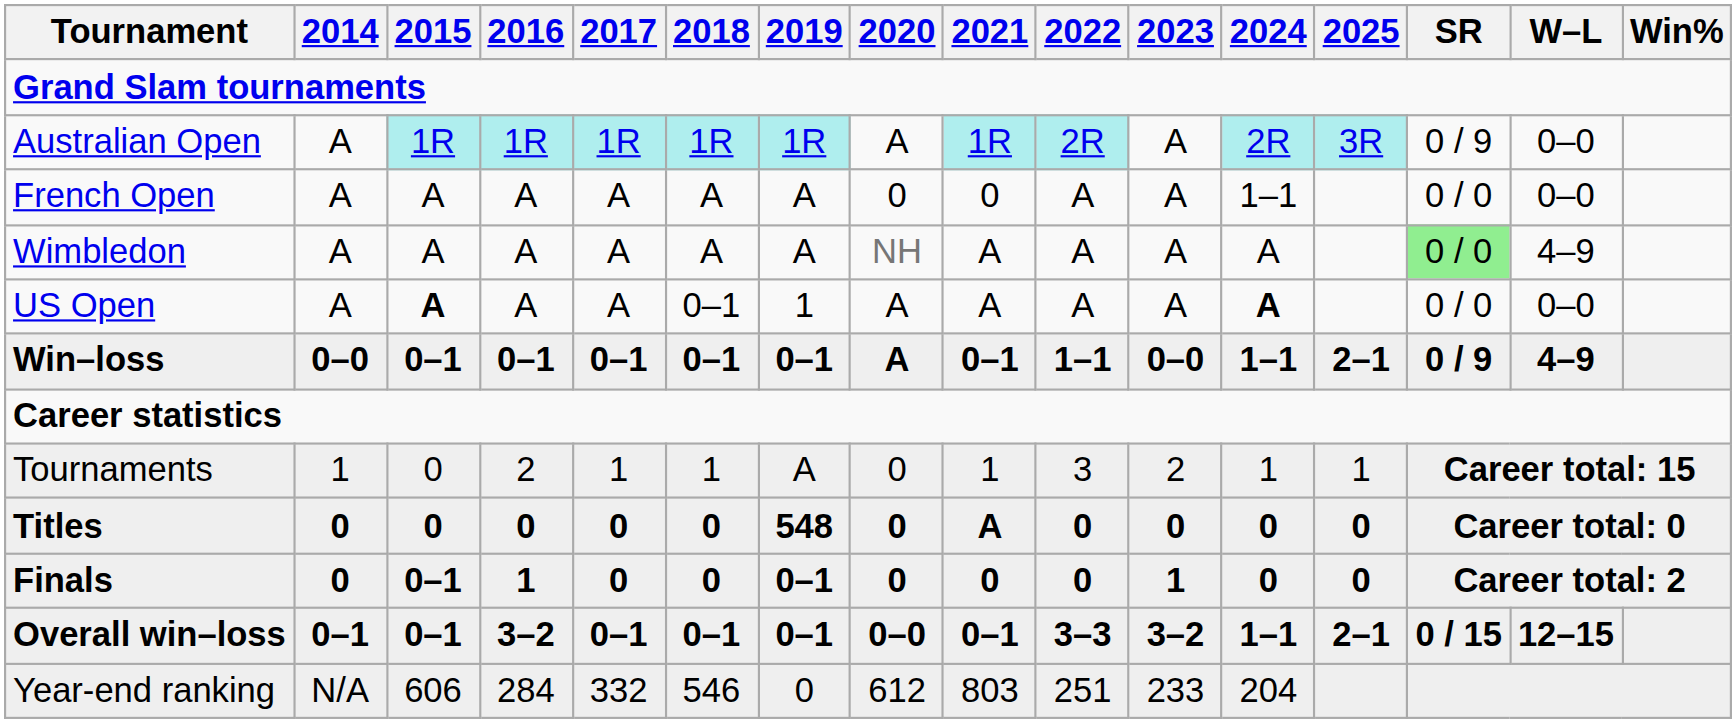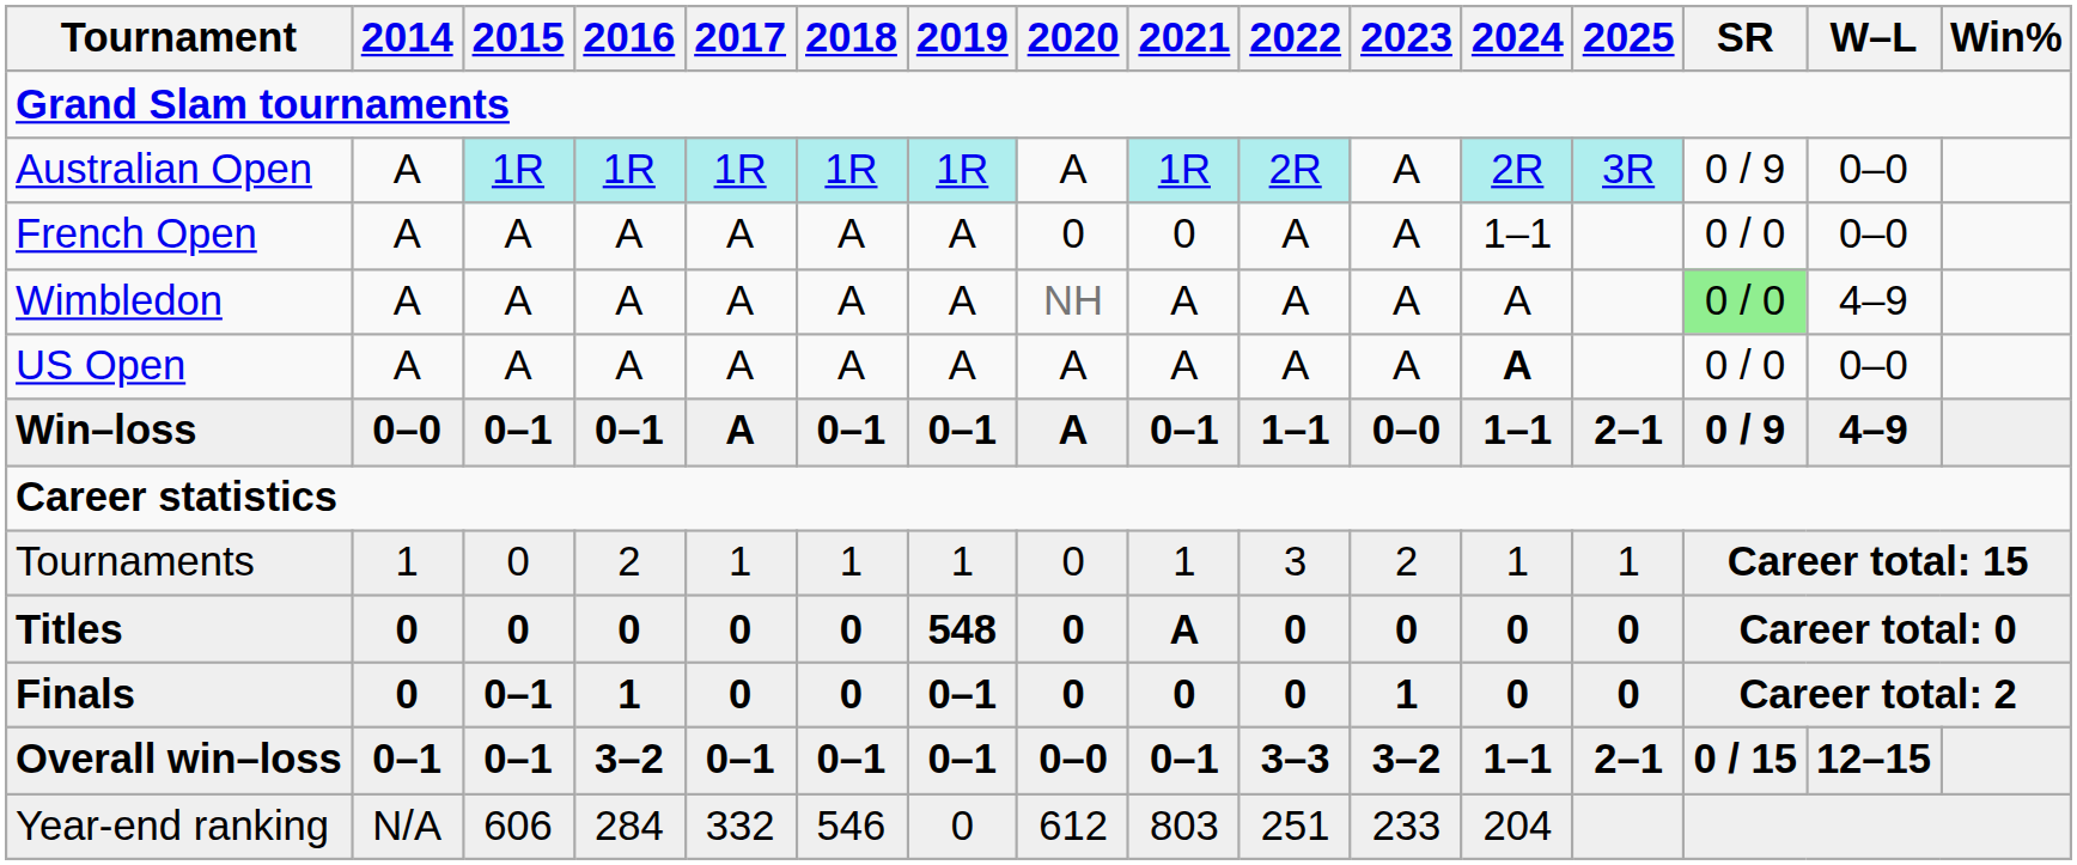 <table class="wikitable" style="text-align:center">
 <tr>
 <th>Tournament</th>
 <th><a href='#'>2014</a></th>
 <th><a href='#'>2015</a></th>
 <th><a href='#'>2016</a></th>
 <th><a href='#'>2017</a></th>
 <th><a href='#'>2018</a></th>
 <th><a href='#'>2019</a></th>
 <th><a href='#'>2020</a></th>
 <th><a href='#'>2021</a></th>
 <th><a href='#'>2022</a></th>
 <th><a href='#'>2023</a></th>
 <th><a href='#'>2024</a></th>
 <th><a href='#'>2025</a></th>
 <th>SR</th>
 <th>W–L</th>
 <th>Win%</th>
 </tr>
 <tr>
 <td colspan="16" align="left"><strong><a href='#'>Grand Slam tournaments</a></strong></td>
 </tr>
 <tr>
 <td align="left"><a href='#'>Australian Open</a></td>
 <td>A</td>
 <td bgcolor="afeeee"><a href='#'>1R</a></td>
 <td bgcolor="afeeee"><a href='#'>1R</a></td>
 <td bgcolor="afeeee"><a href='#'>1R</a></td>
 <td bgcolor="afeeee"><a href='#'>1R</a></td>
 <td bgcolor="afeeee"><a href='#'>1R</a></td>
 <td>A</td>
 <td bgcolor="afeeee"><a href='#'>1R</a></td>
 <td bgcolor="afeeee"><a href='#'>2R</a></td>
 <td>A</td>
 <td bgcolor="afeeee"><a href='#'>2R</a></td>
 <td bgcolor="afeeee"><a href='#'>3R</a></td>
 <td>0 / 9</td>
 <td>0–0</td>
 <td></td>
 </tr>
 <tr>
 <td align="left"><a href='#'>French Open</a></td>
 <td>A</td>
 <td>A</td>
 <td>A</td>
 <td>A</td>
 <td>A</td>
 <td>A</td>
 <td>0</td>
 <td>0</td>
 <td>A</td>
 <td>A</td>
 <td>1–1</td>
 <td></td>
 <td>0 / 0</td>
 <td>0–0</td>
 <td></td>
 </tr>
 <tr>
 <td align="left"><a href='#'>Wimbledon</a></td>
 <td>A</td>
 <td>A</td>
 <td>A</td>
 <td>A</td>
 <td>A</td>
 <td>A</td>
 <td style="color:#767676">NH</td>
 <td>A</td>
 <td>A</td>
 <td>A</td>
 <td>A</td>
 <td></td>
 <td style="background: lightgreen;">0 / 0</td>
 <td>4–9</td>
 <td></td>
 </tr>
 <tr>
 <td align="left"><a href='#'>US Open</a></td>
 <td>A</td>
-<td><strong>A</strong></td>
 <td>A</td>
 <td>A</td>
-<td>0–1</td>
-<td>1</td>
+<td>A</td>
+<td>A</td>
+<td>A</td>
 <td>A</td>
 <td>A</td>
 <td>A</td>
 <td>A</td>
 <td><strong>A</strong></td>
 <td></td>
 <td>0 / 0</td>
 <td>0–0</td>
 <td></td>
 </tr>
 <tr style="background:#efefef;font-weight:bold">
 <td style="text-align:left">Win–loss</td>
 <td>0–0</td>
 <td>0–1</td>
 <td>0–1</td>
-<td>0–1</td>
+<td>A</td>
 <td>0–1</td>
 <td>0–1</td>
 <td>A</td>
 <td>0–1</td>
 <td>1–1</td>
 <td>0–0</td>
 <td>1–1</td>
 <td>2–1</td>
 <td>0 / 9</td>
 <td>4–9</td>
 <td></td>
 </tr>
 <tr>
 <td colspan="16" align="left"><strong>Career statistics</strong></td>
 </tr>
 <tr bgcolor=efefef>
 <td align=left>Tournaments</td>
 <td>1</td>
 <td>0</td>
 <td>2</td>
 <td>1</td>
 <td>1</td>
-<td>A</td>
+<td>1</td>
 <td>0</td>
 <td>1</td>
 <td>3</td>
 <td>2</td>
 <td>1</td>
 <td>1</td>
 <td colspan="3"><strong>Career total: 15</strong></td>
 </tr>
 <tr style=background:#efefef;font-weight:bold>
 <td align=left>Titles</td>
 <td>0</td>
 <td>0</td>
 <td>0</td>
 <td>0</td>
 <td>0</td>
 <td>548</td>
 <td>0</td>
 <td>A</td>
 <td>0</td>
 <td>0</td>
 <td>0</td>
 <td>0</td>
 <td colspan="3">Career total: 0</td>
 </tr>
 <tr style=background:#efefef;font-weight:bold>
 <td align=left>Finals</td>
 <td>0</td>
 <td>0–1</td>
 <td>1</td>
 <td>0</td>
 <td>0</td>
 <td>0–1</td>
 <td>0</td>
 <td>0</td>
 <td>0</td>
 <td>1</td>
 <td>0</td>
 <td>0</td>
 <td colspan="3">Career total: 2</td>
 </tr>
 <tr style=background:#efefef;font-weight:bold>
 <td align=left>Overall win–loss</td>
 <td>0–1</td>
 <td>0–1</td>
 <td>3–2</td>
 <td>0–1</td>
 <td>0–1</td>
 <td>0–1</td>
 <td>0–0</td>
 <td>0–1</td>
 <td>3–3</td>
 <td>3–2</td>
 <td>1–1</td>
 <td>2–1</td>
 <td>0 / 15</td>
 <td>12–15</td>
 <td></td>
 </tr>
 <tr bgcolor=efefef>
 <td align=left>Year-end ranking</td>
 <td>N/A</td>
 <td>606</td>
 <td>284</td>
 <td>332</td>
 <td>546</td>
 <td>0</td>
 <td>612</td>
 <td>803</td>
 <td>251</td>
 <td>233</td>
 <td>204</td>
 <td></td>
 <td colspan="3"></td>
 </tr>
 </table>
